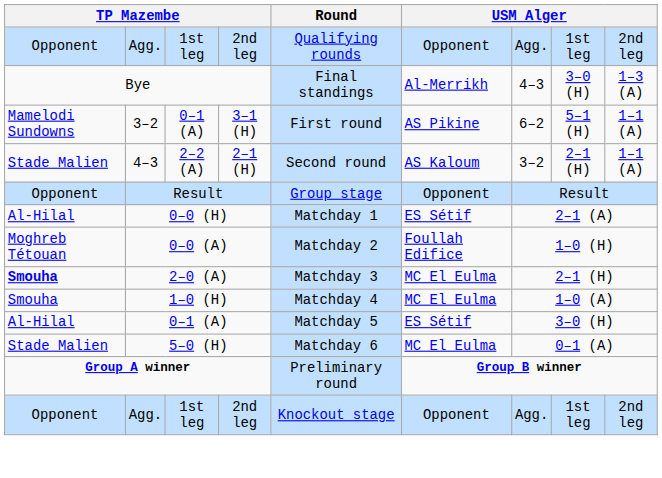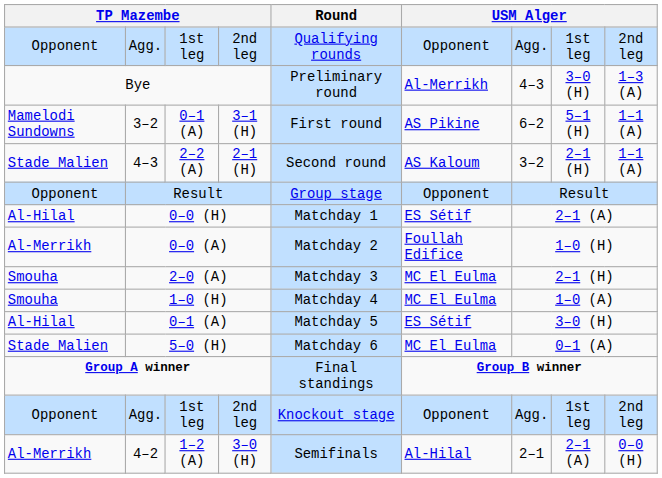 <table class="wikitable" style="text-align: center;">
 <tr>
 <th colspan=4> <a href='#'>TP Mazembe</a></th>
 <th>Round</th>
 <th colspan=4> <a href='#'>USM Alger</a></th>
 </tr>
 <tr bgcolor=#c1e0ff>
 <td>Opponent</td>
 <td>Agg.</td>
 <td>1st leg</td>
 <td>2nd leg</td>
 <td><a href='#'>Qualifying rounds</a></td>
 <td>Opponent</td>
 <td>Agg.</td>
 <td>1st leg</td>
 <td>2nd leg</td>
 </tr>
 <tr>
 <td colspan=4>Bye</td>
-<td bgcolor=#c1e0ff>Final standings</td>
+<td bgcolor=#c1e0ff>Preliminary round</td>
 <td align=left> <a href='#'>Al-Merrikh</a></td>
 <td>4–3</td>
 <td><a href='#'>3–0</a> (H)</td>
 <td><a href='#'>1–3</a> (A)</td>
 </tr>
 <tr>
 <td align=left> <a href='#'>Mamelodi Sundowns</a></td>
 <td>3–2</td>
 <td><a href='#'>0–1</a> (A)</td>
 <td><a href='#'>3–1</a> (H)</td>
 <td bgcolor=#c1e0ff>First round</td>
 <td align=left> <a href='#'>AS Pikine</a></td>
 <td>6–2</td>
 <td><a href='#'>5–1</a> (H)</td>
 <td><a href='#'>1–1</a> (A)</td>
 </tr>
 <tr>
 <td align=left> <a href='#'>Stade Malien</a></td>
 <td>4–3</td>
 <td><a href='#'>2–2</a> (A)</td>
 <td><a href='#'>2–1</a> (H)</td>
 <td bgcolor=#c1e0ff>Second round</td>
 <td align=left> <a href='#'>AS Kaloum</a></td>
 <td>3–2</td>
 <td><a href='#'>2–1</a> (H)</td>
 <td><a href='#'>1–1</a> (A)</td>
 </tr>
 <tr bgcolor=#c1e0ff>
 <td>Opponent</td>
 <td colspan=3>Result</td>
 <td><a href='#'>Group stage</a></td>
 <td>Opponent</td>
 <td colspan=3>Result</td>
 </tr>
 <tr>
 <td align=left> <a href='#'>Al-Hilal</a></td>
 <td colspan=3><a href='#'>0–0</a> (H)</td>
 <td bgcolor=#c1e0ff>Matchday 1</td>
 <td align=left> <a href='#'>ES Sétif</a></td>
 <td colspan=3><a href='#'>2–1</a> (A)</td>
 </tr>
 <tr>
-<td align=left> <a href='#'>Moghreb Tétouan</a></td>
+<td align=left> <a href='#'>Al-Merrikh</a></td>
 <td colspan=3><a href='#'>0–0</a> (A)</td>
 <td bgcolor=#c1e0ff>Matchday 2</td>
 <td align=left> <a href='#'>Foullah Edifice</a></td>
 <td colspan=3><a href='#'>1–0</a> (H)</td>
 </tr>
 <tr>
-<td align=left><strong> <a href='#'>Smouha</a></strong></td>
+<td align=left> <a href='#'>Smouha</a></td>
 <td colspan=3><a href='#'>2–0</a> (A)</td>
 <td bgcolor=#c1e0ff>Matchday 3</td>
 <td align=left> <a href='#'>MC El Eulma</a></td>
 <td colspan=3><a href='#'>2–1</a> (H)</td>
 </tr>
 <tr>
 <td align=left> <a href='#'>Smouha</a></td>
 <td colspan=3><a href='#'>1–0</a> (H)</td>
 <td bgcolor=#c1e0ff>Matchday 4</td>
 <td align=left> <a href='#'>MC El Eulma</a></td>
 <td colspan=3><a href='#'>1–0</a> (A)</td>
 </tr>
 <tr>
 <td align=left> <a href='#'>Al-Hilal</a></td>
 <td colspan=3><a href='#'>0–1</a> (A)</td>
 <td bgcolor=#c1e0ff>Matchday 5</td>
 <td align=left> <a href='#'>ES Sétif</a></td>
 <td colspan=3><a href='#'>3–0</a> (H)</td>
 </tr>
 <tr>
 <td align=left> <a href='#'>Stade Malien</a></td>
 <td colspan=3><a href='#'>5–0</a> (H)</td>
 <td bgcolor=#c1e0ff>Matchday 6</td>
 <td align=left> <a href='#'>MC El Eulma</a></td>
 <td colspan=3><a href='#'>0–1</a> (A)</td>
 </tr>
 <tr>
 <td colspan=4 align=center valign=top style="font-size:90%"><strong><a href='#'>Group A</a> winner</strong><br></td>
-<td bgcolor=#c1e0ff>Preliminary round</td>
+<td bgcolor=#c1e0ff>Final standings</td>
 <td colspan=4 align=center valign=top style="font-size:90%"><strong><a href='#'>Group B</a> winner</strong><br></td>
 </tr>
 <tr bgcolor=#c1e0ff>
 <td>Opponent</td>
 <td>Agg.</td>
 <td>1st leg</td>
 <td>2nd leg</td>
 <td><a href='#'>Knockout stage</a></td>
 <td>Opponent</td>
 <td>Agg.</td>
 <td>1st leg</td>
 <td>2nd leg</td>
 </tr>
+<tr>
+<td align=left> <a href='#'>Al-Merrikh</a></td>
+<td>4–2</td>
+<td><a href='#'>1–2</a> (A)</td>
+<td><a href='#'>3–0</a> (H)</td>
+<td bgcolor=#c1e0ff>Semifinals</td>
+<td align=left> <a href='#'>Al-Hilal</a></td>
+<td>2–1</td>
+<td><a href='#'>2–1</a> (A)</td>
+<td><a href='#'>0–0</a> (H)</td>
+</tr>
 </table>
